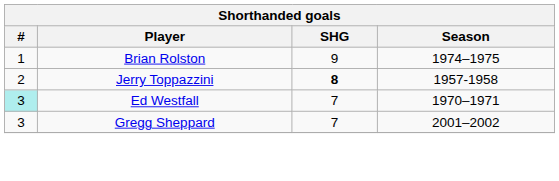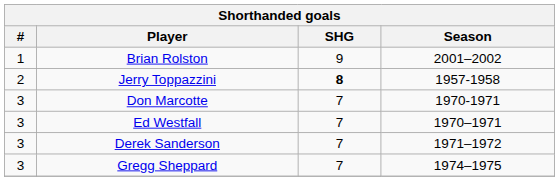 <table class="wikitable" style="text-align: center; font-size: 95%" width="70%">
 <tr>
 <th colspan="4">Shorthanded goals</th>
 </tr>
 <tr>
 <th>#</th>
 <th>Player</th>
 <th>SHG</th>
 <th>Season</th>
 </tr>
 <tr>
 <td>1</td>
 <td><a href='#'>Brian Rolston</a></td>
 <td>9</td>
-<td>1974–1975</td>
+<td>2001–2002</td>
 </tr>
 <tr>
 <td>2</td>
 <td><a href='#'>Jerry Toppazzini</a></td>
 <td><strong>8</strong></td>
 <td>1957-1958</td>
 </tr>
 <tr>
-<td style="background: paleturquoise;">3</td>
+<td>3</td>
+<td><a href='#'>Don Marcotte</a></td>
+<td>7</td>
+<td>1970-1971</td>
+</tr>
+<tr>
+<td>3</td>
 <td><a href='#'>Ed Westfall</a></td>
 <td>7</td>
 <td>1970–1971</td>
 </tr>
 <tr>
 <td>3</td>
+<td><a href='#'>Derek Sanderson</a></td>
+<td>7</td>
+<td>1971–1972</td>
+</tr>
+<tr>
+<td>3</td>
 <td><a href='#'>Gregg Sheppard</a></td>
 <td>7</td>
-<td>2001–2002</td>
+<td>1974–1975</td>
 </tr>
 <tr>
 </tr>
 </table>
